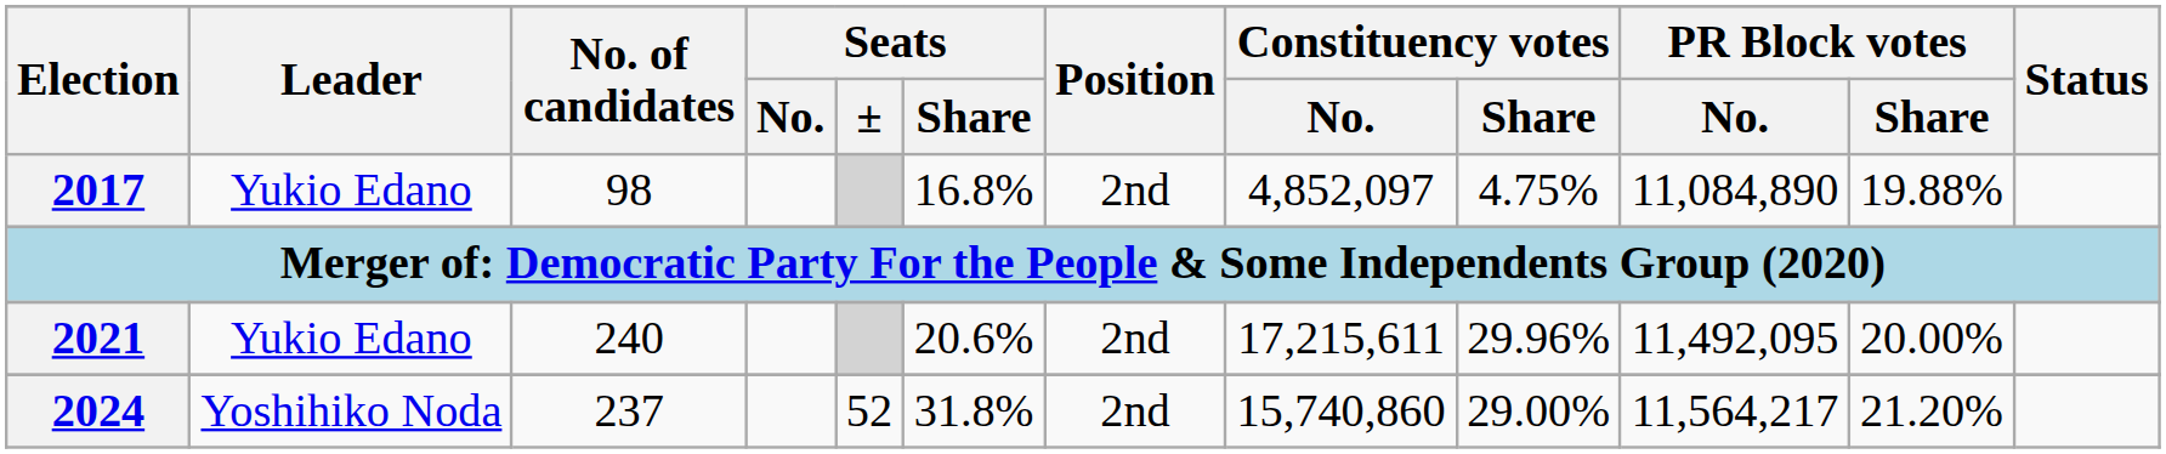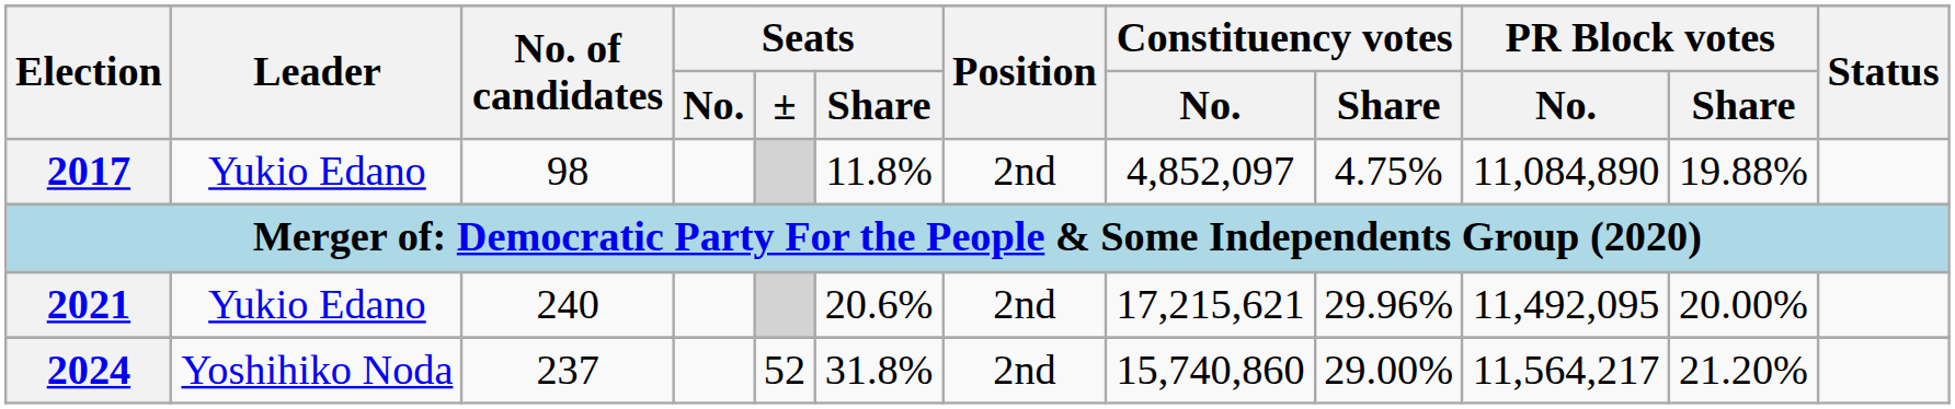 <table class="wikitable sortable">
 <tr>
 </tr>
 <tr>
 <th rowspan=2>Election</th>
 <th rowspan=2>Leader</th>
 <th rowspan=2>No. of<br>candidates</th>
 <th colspan=3>Seats</th>
 <th rowspan=2>Position</th>
 <th colspan=2>Constituency votes</th>
 <th colspan=2>PR Block votes</th>
 <th rowspan=2>Status</th>
 </tr>
 <tr>
 <th>No.</th>
 <th>±</th>
 <th>Share</th>
 <th>No.</th>
 <th>Share</th>
 <th>No.</th>
 <th>Share</th>
 </tr>
 <tr style="text-align:center;">
 <th><a href='#'>2017</a></th>
 <td><a href='#'>Yukio Edano</a></td>
 <td>98</td>
 <td></td>
 <td bgcolor="lightgrey"></td>
-<td>16.8%</td>
+<td>11.8%</td>
 <td>2nd</td>
 <td>4,852,097</td>
 <td>4.75%</td>
 <td>11,084,890</td>
 <td>19.88%</td>
 <td></td>
 </tr>
 <tr>
 </tr>
 <tr style="text-align:center;">
 <td bgcolor="lightblue" colspan="12"><strong>Merger of: <a href='#'>Democratic Party For the People</a>  & Some Independents Group (2020) </strong></td>
 </tr>
 <tr>
 </tr>
 <tr style="text-align:center;">
 <th><a href='#'>2021</a></th>
 <td><a href='#'>Yukio Edano</a></td>
 <td>240</td>
 <td></td>
 <td bgcolor="lightgrey"></td>
 <td>20.6%</td>
 <td>2nd</td>
-<td>17,215,611</td>
+<td>17,215,621</td>
 <td>29.96%</td>
 <td>11,492,095</td>
 <td>20.00%</td>
 <td></td>
 </tr>
 <tr>
 </tr>
 <tr style="text-align:center;">
 <th><a href='#'>2024</a></th>
 <td><a href='#'>Yoshihiko Noda</a></td>
 <td>237</td>
 <td></td>
 <td> 52</td>
 <td>31.8%</td>
 <td> 2nd</td>
 <td>15,740,860</td>
 <td>29.00%</td>
 <td>11,564,217</td>
 <td>21.20%</td>
 <td></td>
 </tr>
 </table>
